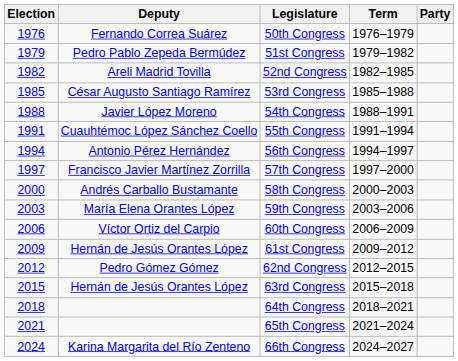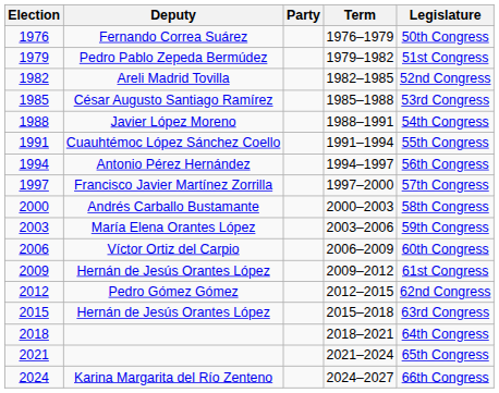 <table class="wikitable sortable" style="text-align: center">
 <tr>
 <th>Election</th>
 <th class="unsortable">Deputy</th>
+<th class="unsortable">Party</th>
+<th class="unsortable">Term</th>
 <th class="unsortable">Legislature</th>
-<th class="unsortable">Term</th>
-<th class="unsortable">Party</th>
 </tr>
 <tr>
 <td><a href='#'>1976</a></td>
 <td><a href='#'>Fernando Correa Suárez</a></td>
+<td></td>
+<td>1976–1979</td>
 <td><a href='#'>50th Congress</a></td>
-<td>1976–1979</td>
-<td></td>
 </tr>
 <tr>
 <td><a href='#'>1979</a></td>
 <td><a href='#'>Pedro Pablo Zepeda Bermúdez</a></td>
+<td></td>
+<td>1979–1982</td>
 <td><a href='#'>51st Congress</a></td>
-<td>1979–1982</td>
-<td></td>
 </tr>
 <tr>
 <td><a href='#'>1982</a></td>
 <td><a href='#'>Areli Madrid Tovilla</a></td>
+<td></td>
+<td>1982–1985</td>
 <td><a href='#'>52nd Congress</a></td>
-<td>1982–1985</td>
-<td></td>
 </tr>
 <tr>
 <td><a href='#'>1985</a></td>
 <td><a href='#'>César Augusto Santiago Ramírez</a></td>
+<td></td>
+<td>1985–1988</td>
 <td><a href='#'>53rd Congress</a></td>
-<td>1985–1988</td>
-<td></td>
 </tr>
 <tr>
 <td><a href='#'>1988</a></td>
 <td><a href='#'>Javier López Moreno</a></td>
+<td></td>
+<td>1988–1991</td>
 <td><a href='#'>54th Congress</a></td>
-<td>1988–1991</td>
-<td></td>
 </tr>
 <tr>
 <td><a href='#'>1991</a></td>
 <td><a href='#'>Cuauhtémoc López Sánchez Coello</a></td>
+<td></td>
+<td>1991–1994</td>
 <td><a href='#'>55th Congress</a></td>
-<td>1991–1994</td>
-<td></td>
 </tr>
 <tr>
 <td><a href='#'>1994</a></td>
 <td><a href='#'>Antonio Pérez Hernández</a></td>
+<td></td>
+<td>1994–1997</td>
 <td><a href='#'>56th Congress</a></td>
-<td>1994–1997</td>
-<td></td>
 </tr>
 <tr>
 <td><a href='#'>1997</a></td>
 <td><a href='#'>Francisco Javier Martínez Zorrilla</a></td>
+<td></td>
+<td>1997–2000</td>
 <td><a href='#'>57th Congress</a></td>
-<td>1997–2000</td>
-<td></td>
 </tr>
 <tr>
 <td><a href='#'>2000</a></td>
 <td><a href='#'>Andrés Carballo Bustamante</a></td>
+<td></td>
+<td>2000–2003</td>
 <td><a href='#'>58th Congress</a></td>
-<td>2000–2003</td>
-<td></td>
 </tr>
 <tr>
 <td><a href='#'>2003</a></td>
 <td><a href='#'>María Elena Orantes López</a></td>
+<td></td>
+<td>2003–2006</td>
 <td><a href='#'>59th Congress</a></td>
-<td>2003–2006</td>
-<td></td>
 </tr>
 <tr>
 <td><a href='#'>2006</a></td>
 <td><a href='#'>Víctor Ortiz del Carpio</a></td>
+<td></td>
+<td>2006–2009</td>
 <td><a href='#'>60th Congress</a></td>
-<td>2006–2009</td>
-<td></td>
 </tr>
 <tr>
 <td><a href='#'>2009</a></td>
 <td><a href='#'>Hernán de Jesús Orantes López</a></td>
+<td></td>
+<td>2009–2012</td>
 <td><a href='#'>61st Congress</a></td>
-<td>2009–2012</td>
-<td></td>
 </tr>
 <tr>
 <td><a href='#'>2012</a></td>
 <td><a href='#'>Pedro Gómez Gómez</a></td>
+<td></td>
+<td>2012–2015</td>
 <td><a href='#'>62nd Congress</a></td>
-<td>2012–2015</td>
-<td></td>
 </tr>
 <tr>
 <td><a href='#'>2015</a></td>
 <td><a href='#'>Hernán de Jesús Orantes López</a></td>
+<td></td>
+<td>2015–2018</td>
 <td><a href='#'>63rd Congress</a></td>
-<td>2015–2018</td>
-<td></td>
 </tr>
 <tr>
 <td><a href='#'>2018</a></td>
 <td></td>
+<td></td>
+<td>2018–2021</td>
 <td><a href='#'>64th Congress</a></td>
-<td>2018–2021</td>
-<td></td>
 </tr>
 <tr>
 <td><a href='#'>2021</a></td>
 <td></td>
+<td> </td>
+<td>2021–2024</td>
 <td><a href='#'>65th Congress</a></td>
-<td>2021–2024</td>
-<td> </td>
 </tr>
 <tr>
 <td><a href='#'>2024</a></td>
 <td><a href='#'>Karina Margarita del Río Zenteno</a></td>
+<td></td>
+<td>2024–2027</td>
 <td><a href='#'>66th Congress</a></td>
-<td>2024–2027</td>
-<td></td>
 </tr>
 </table>
